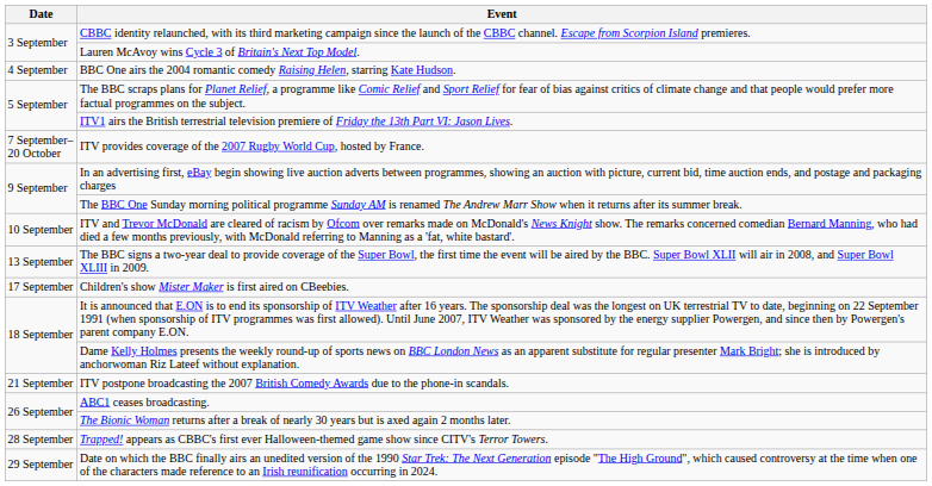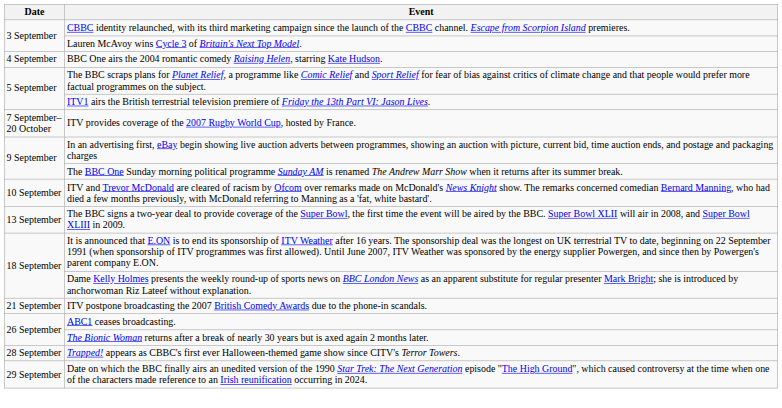 <table class="wikitable">
 <tr>
 <th width=90>Date</th>
 <th>Event</th>
 </tr>
 <tr>
 <td rowspan=2>3 September</td>
 <td><a href='#'>CBBC</a> identity relaunched, with its third marketing campaign since the launch of the <a href='#'>CBBC</a> channel. <em><a href='#'>Escape from Scorpion Island</a></em> premieres.</td>
 </tr>
 <tr>
 <td>Lauren McAvoy wins <a href='#'>Cycle 3</a> of <em><a href='#'>Britain's Next Top Model</a></em>.</td>
 </tr>
 <tr>
 <td>4 September</td>
 <td>BBC One airs the 2004 romantic comedy <em><a href='#'>Raising Helen</a></em>, starring <a href='#'>Kate Hudson</a>.</td>
 </tr>
 <tr>
 <td rowspan=2>5 September</td>
 <td>The BBC scraps plans for <em><a href='#'>Planet Relief</a></em>, a programme like <em><a href='#'>Comic Relief</a></em> and <em><a href='#'>Sport Relief</a></em> for fear of bias against critics of climate change and that people would prefer more factual programmes on the subject.</td>
 </tr>
 <tr>
 <td><a href='#'>ITV1</a> airs the British terrestrial television premiere of <em><a href='#'>Friday the 13th Part VI: Jason Lives</a></em>.</td>
 </tr>
 <tr>
 <td>7 September–20 October</td>
 <td>ITV provides coverage of the <a href='#'>2007 Rugby World Cup</a>, hosted by France.</td>
 </tr>
 <tr>
 <td rowspan="2">9 September</td>
 <td>In an advertising first, <a href='#'>eBay</a> begin showing live auction adverts between programmes, showing an auction with picture, current bid, time auction ends, and postage and packaging charges</td>
 </tr>
 <tr>
 <td>The <a href='#'>BBC One</a> Sunday morning political programme <em><a href='#'>Sunday AM</a></em> is renamed <em>The Andrew Marr Show</em> when it returns after its summer break.</td>
 </tr>
 <tr>
 <td>10 September</td>
 <td>ITV and <a href='#'>Trevor McDonald</a> are cleared of racism by <a href='#'>Ofcom</a> over remarks made on McDonald's <em><a href='#'>News Knight</a></em> show. The remarks concerned comedian <a href='#'>Bernard Manning</a>, who had died a few months previously, with McDonald referring to Manning as a 'fat, white bastard'.</td>
 </tr>
 <tr>
 <td>13 September</td>
 <td>The BBC signs a two-year deal to provide coverage of the <a href='#'>Super Bowl</a>, the first time the event will be aired by the BBC. <a href='#'>Super Bowl XLII</a> will air in 2008, and <a href='#'>Super Bowl XLIII</a> in 2009.</td>
 </tr>
 <tr>
-<td>17 September</td>
-<td>Children's show <em><a href='#'>Mister Maker</a></em> is first aired on CBeebies.</td>
-</tr>
-<tr>
 <td rowspan=2>18 September</td>
 <td>It is announced that <a href='#'>E.ON</a> is to end its sponsorship of <a href='#'>ITV Weather</a> after 16 years. The sponsorship deal was the longest on UK terrestrial TV to date, beginning on 22 September 1991 (when sponsorship of ITV programmes was first allowed). Until June 2007, ITV Weather was sponsored by the energy supplier Powergen, and since then by Powergen's parent company E.ON.</td>
 </tr>
 <tr>
 <td>Dame <a href='#'>Kelly Holmes</a> presents the weekly round-up of sports news on <em><a href='#'>BBC London News</a></em> as an apparent substitute for regular presenter <a href='#'>Mark Bright</a>; she is introduced by anchorwoman Riz Lateef without explanation.</td>
 </tr>
 <tr>
 <td>21 September</td>
 <td>ITV postpone broadcasting the 2007 <a href='#'>British Comedy Awards</a> due to the phone-in scandals.</td>
 </tr>
 <tr>
 <td rowspan="2">26 September</td>
 <td><a href='#'>ABC1</a> ceases broadcasting.</td>
 </tr>
 <tr>
 <td><em><a href='#'>The Bionic Woman</a></em> returns after a break of nearly 30 years but is axed again 2 months later.</td>
 </tr>
 <tr>
 <td>28 September</td>
 <td><em><a href='#'>Trapped!</a></em> appears as CBBC's first ever Halloween-themed game show since CITV's <em>Terror Towers</em>.</td>
 </tr>
 <tr>
 <td>29 September</td>
 <td>Date on which the BBC finally airs an unedited version of the 1990 <em><a href='#'>Star Trek: The Next Generation</a></em> episode "<a href='#'>The High Ground</a>", which caused controversy  at the time when one of the characters made reference to an <a href='#'>Irish reunification</a> occurring in 2024.</td>
 </tr>
 </table>
